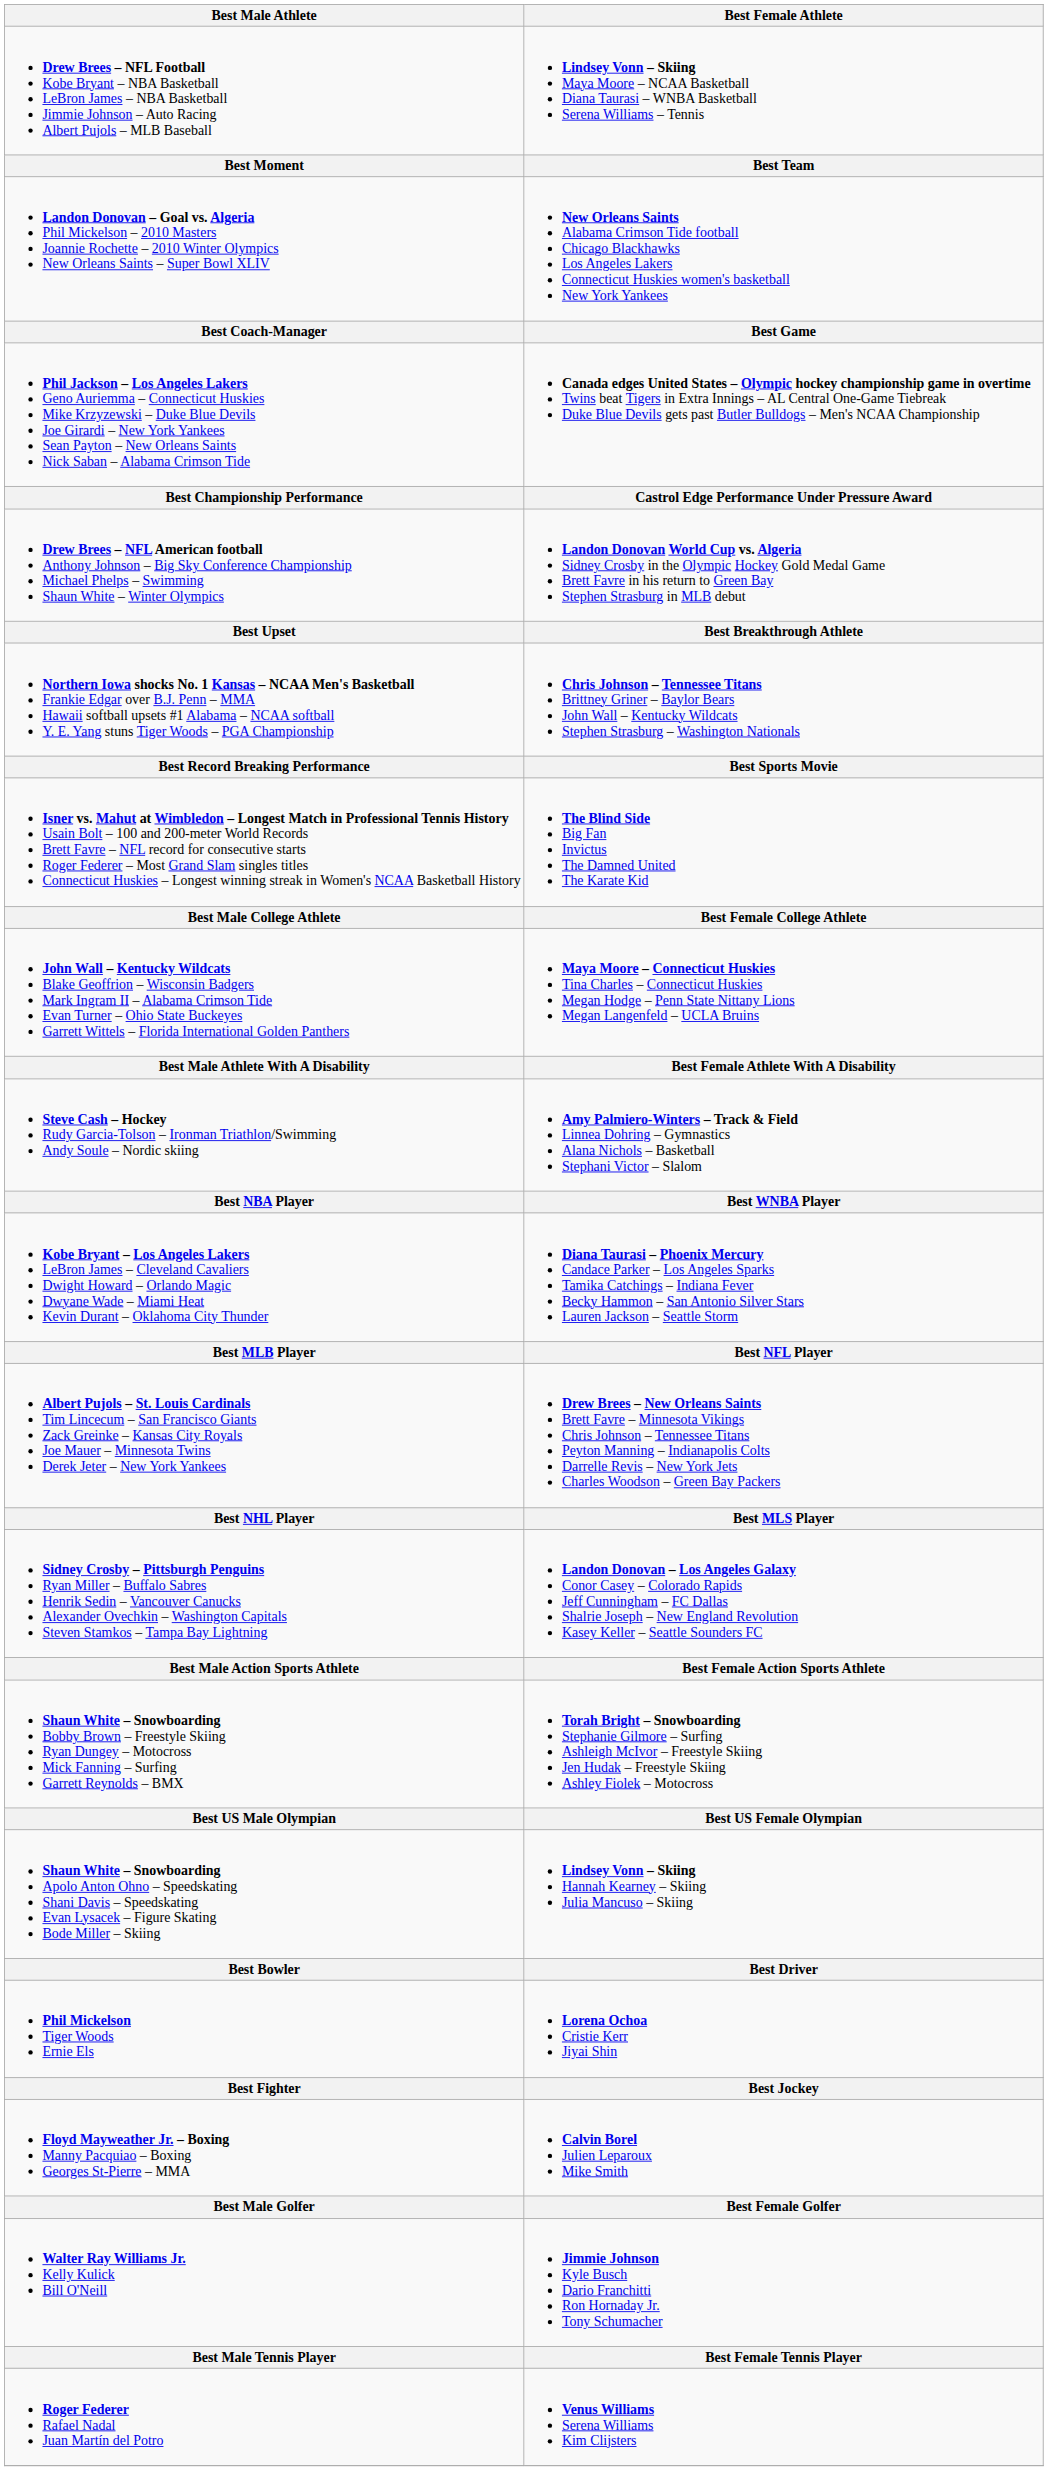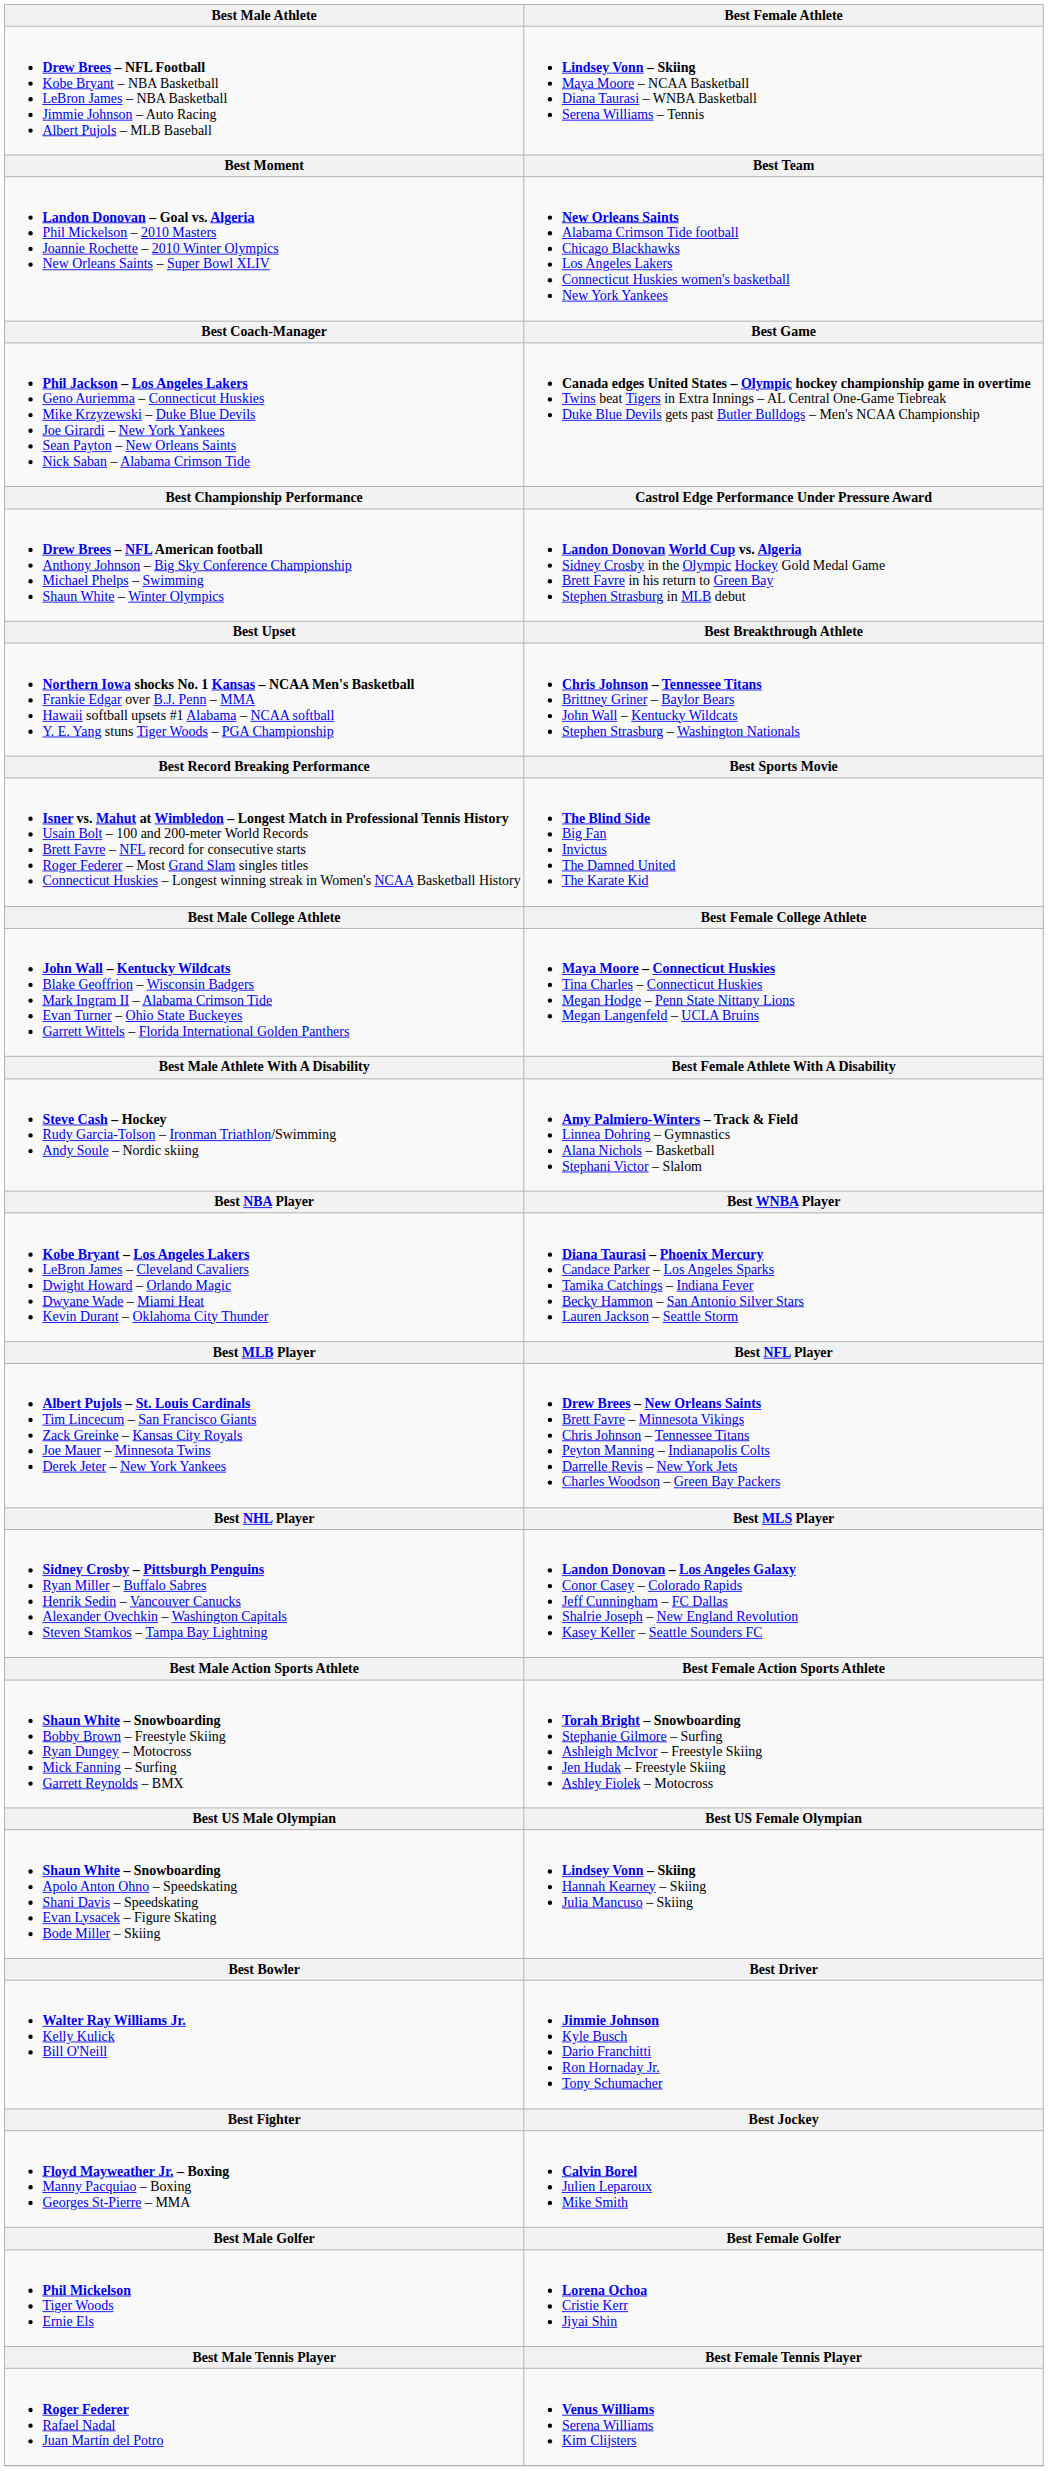 <table class="wikitable">
 <tr>
 <th width="50%">Best Male Athlete</th>
 <th width="50%">Best Female Athlete</th>
 </tr>
 <tr>
 <td valign="top"><br><ul><li><strong><a href='#'>Drew Brees</a> – NFL Football</strong> </li><li><a href='#'>Kobe Bryant</a> – NBA Basketball</li><li><a href='#'>LeBron James</a> – NBA Basketball</li><li><a href='#'>Jimmie Johnson</a> – Auto Racing</li><li><a href='#'>Albert Pujols</a> – MLB Baseball</li></ul></td>
 <td valign="top"><br><ul><li><strong><a href='#'>Lindsey Vonn</a> – Skiing</strong></li><li><a href='#'>Maya Moore</a> – NCAA Basketball</li><li><a href='#'>Diana Taurasi</a> – WNBA Basketball</li><li><a href='#'>Serena Williams</a> – Tennis</li></ul></td>
 </tr>
 <tr>
 <th>Best Moment</th>
 <th>Best Team</th>
 </tr>
 <tr>
 <td valign="top"><br><ul><li><strong><a href='#'>Landon Donovan</a> – Goal vs. <a href='#'>Algeria</a></strong></li><li><a href='#'>Phil Mickelson</a> – <a href='#'>2010 Masters</a></li><li><a href='#'>Joannie Rochette</a> – <a href='#'>2010 Winter Olympics</a></li><li><a href='#'>New Orleans Saints</a> – <a href='#'>Super Bowl XLIV</a></li></ul></td>
 <td valign="top"><br><ul><li><strong><a href='#'>New Orleans Saints</a></strong></li><li><a href='#'>Alabama Crimson Tide football</a></li><li><a href='#'>Chicago Blackhawks</a></li><li><a href='#'>Los Angeles Lakers</a></li><li><a href='#'>Connecticut Huskies women's basketball</a></li><li><a href='#'>New York Yankees</a></li></ul></td>
 </tr>
 <tr>
 <th>Best Coach-Manager</th>
 <th>Best Game</th>
 </tr>
 <tr>
 <td valign="top"><br><ul><li><strong><a href='#'>Phil Jackson</a> – <a href='#'>Los Angeles Lakers</a></strong></li><li><a href='#'>Geno Auriemma</a> – <a href='#'>Connecticut Huskies</a></li><li><a href='#'>Mike Krzyzewski</a> – <a href='#'>Duke Blue Devils</a></li><li><a href='#'>Joe Girardi</a> – <a href='#'>New York Yankees</a></li><li><a href='#'>Sean Payton</a> – <a href='#'>New Orleans Saints</a></li><li><a href='#'>Nick Saban</a> – <a href='#'>Alabama Crimson Tide</a></li></ul></td>
 <td valign="top"><br><ul><li><strong>Canada edges United States – <a href='#'>Olympic</a> hockey championship game in overtime</strong></li><li><a href='#'>Twins</a> beat <a href='#'>Tigers</a> in Extra Innings – AL Central One-Game Tiebreak</li><li><a href='#'>Duke Blue Devils</a> gets past <a href='#'>Butler Bulldogs</a> – Men's NCAA Championship</li></ul></td>
 </tr>
 <tr>
 <th>Best Championship Performance</th>
 <th>Castrol Edge Performance Under Pressure Award</th>
 </tr>
 <tr>
 <td valign="top"><br><ul><li><strong><a href='#'>Drew Brees</a> – <a href='#'>NFL</a> American football</strong></li><li><a href='#'>Anthony Johnson</a> – <a href='#'>Big Sky Conference Championship</a></li><li><a href='#'>Michael Phelps</a> – <a href='#'>Swimming</a></li><li><a href='#'>Shaun White</a> – <a href='#'>Winter Olympics</a></li></ul></td>
 <td valign="top"><br><ul><li><strong><a href='#'>Landon Donovan</a> <a href='#'>World Cup</a> vs. <a href='#'>Algeria</a></strong></li><li><a href='#'>Sidney Crosby</a> in the <a href='#'>Olympic</a> <a href='#'>Hockey</a> Gold Medal Game</li><li><a href='#'>Brett Favre</a> in his return to <a href='#'>Green Bay</a></li><li><a href='#'>Stephen Strasburg</a> in <a href='#'>MLB</a> debut</li></ul></td>
 </tr>
 <tr>
 <th>Best Upset</th>
 <th>Best Breakthrough Athlete</th>
 </tr>
 <tr>
 <td valign="top"><br><ul><li><strong><a href='#'>Northern Iowa</a> shocks No. 1 <a href='#'>Kansas</a> – NCAA Men's Basketball</strong></li><li><a href='#'>Frankie Edgar</a> over <a href='#'>B.J. Penn</a> – <a href='#'>MMA</a></li><li><a href='#'>Hawaii</a> softball upsets #1 <a href='#'>Alabama</a> – <a href='#'>NCAA softball</a></li><li><a href='#'>Y. E. Yang</a> stuns <a href='#'>Tiger Woods</a> – <a href='#'>PGA Championship</a></li></ul></td>
 <td valign="top"><br><ul><li><strong><a href='#'>Chris Johnson</a> – <a href='#'>Tennessee Titans</a></strong></li><li><a href='#'>Brittney Griner</a> – <a href='#'>Baylor Bears</a></li><li><a href='#'>John Wall</a> – <a href='#'>Kentucky Wildcats</a></li><li><a href='#'>Stephen Strasburg</a> – <a href='#'>Washington Nationals</a></li></ul></td>
 </tr>
 <tr>
 <th>Best Record Breaking Performance</th>
 <th>Best Sports Movie</th>
 </tr>
 <tr>
 <td valign="top"><br><ul><li><strong><a href='#'>Isner</a> vs.  <a href='#'>Mahut</a> at <a href='#'>Wimbledon</a> – Longest Match in Professional Tennis History</strong></li><li> <a href='#'>Usain Bolt</a> – 100 and 200-meter World Records</li><li><a href='#'>Brett Favre</a> – <a href='#'>NFL</a> record for consecutive starts</li><li> <a href='#'>Roger Federer</a> – Most <a href='#'>Grand Slam</a> singles titles</li><li><a href='#'>Connecticut Huskies</a> – Longest winning streak in Women's <a href='#'>NCAA</a> Basketball History</li></ul></td>
 <td valign="top"><br><ul><li><strong><a href='#'>The Blind Side</a></strong></li><li><a href='#'>Big Fan</a></li><li><a href='#'>Invictus</a></li><li><a href='#'>The Damned United</a></li><li><a href='#'>The Karate Kid</a></li></ul></td>
 </tr>
 <tr>
 <th>Best Male College Athlete</th>
 <th>Best Female College Athlete</th>
 </tr>
 <tr>
 <td valign="top"><br><ul><li><strong><a href='#'>John Wall</a> – <a href='#'>Kentucky Wildcats</a></strong></li><li><a href='#'>Blake Geoffrion</a> – <a href='#'>Wisconsin Badgers</a></li><li><a href='#'>Mark Ingram II</a> – <a href='#'>Alabama Crimson Tide</a></li><li><a href='#'>Evan Turner</a> – <a href='#'>Ohio State Buckeyes</a></li><li><a href='#'>Garrett Wittels</a> – <a href='#'>Florida International Golden Panthers</a></li></ul></td>
 <td valign="top"><br><ul><li><strong><a href='#'>Maya Moore</a> – <a href='#'>Connecticut Huskies</a></strong></li><li><a href='#'>Tina Charles</a> – <a href='#'>Connecticut Huskies</a></li><li><a href='#'>Megan Hodge</a> – <a href='#'>Penn State Nittany Lions</a></li><li><a href='#'>Megan Langenfeld</a>  – <a href='#'>UCLA Bruins</a></li></ul></td>
 </tr>
 <tr>
 <th>Best Male Athlete With A Disability</th>
 <th>Best Female Athlete With A Disability</th>
 </tr>
 <tr>
 <td valign="top"><br><ul><li><strong><a href='#'>Steve Cash</a> – Hockey</strong></li><li><a href='#'>Rudy Garcia-Tolson</a> – <a href='#'>Ironman Triathlon</a>/Swimming</li><li><a href='#'>Andy Soule</a> – Nordic skiing</li></ul></td>
 <td valign="top"><br><ul><li><strong><a href='#'>Amy Palmiero-Winters</a> – Track & Field</strong></li><li><a href='#'>Linnea Dohring</a> – Gymnastics</li><li><a href='#'>Alana Nichols</a> – Basketball</li><li><a href='#'>Stephani Victor</a> – Slalom</li></ul></td>
 </tr>
 <tr>
 <th>Best <a href='#'>NBA</a> Player</th>
 <th>Best <a href='#'>WNBA</a> Player</th>
 </tr>
 <tr>
 <td valign="top"><br><ul><li><strong><a href='#'>Kobe Bryant</a> – <a href='#'>Los Angeles Lakers</a></strong></li><li><a href='#'>LeBron James</a> – <a href='#'>Cleveland Cavaliers</a></li><li><a href='#'>Dwight Howard</a> – <a href='#'>Orlando Magic</a></li><li><a href='#'>Dwyane Wade</a> – <a href='#'>Miami Heat</a></li><li><a href='#'>Kevin Durant</a> – <a href='#'>Oklahoma City Thunder</a></li></ul></td>
 <td valign="top"><br><ul><li><strong> <a href='#'>Diana Taurasi</a> – <a href='#'>Phoenix Mercury</a></strong></li><li><a href='#'>Candace Parker</a> – <a href='#'>Los Angeles Sparks</a></li><li><a href='#'>Tamika Catchings</a> – <a href='#'>Indiana Fever</a></li><li><a href='#'>Becky Hammon</a> – <a href='#'>San Antonio Silver Stars</a></li><li><a href='#'>Lauren Jackson</a> – <a href='#'>Seattle Storm</a></li></ul></td>
 </tr>
 <tr>
 <th>Best <a href='#'>MLB</a> Player</th>
 <th>Best <a href='#'>NFL</a> Player</th>
 </tr>
 <tr>
 <td valign="top"><br><ul><li><strong> <a href='#'>Albert Pujols</a> – <a href='#'>St. Louis Cardinals</a></strong></li><li><a href='#'>Tim Lincecum</a> – <a href='#'>San Francisco Giants</a></li><li><a href='#'>Zack Greinke</a> – <a href='#'>Kansas City Royals</a></li><li><a href='#'>Joe Mauer</a> – <a href='#'>Minnesota Twins</a></li><li><a href='#'>Derek Jeter</a> – <a href='#'>New York Yankees</a></li></ul></td>
 <td valign="top"><br><ul><li><strong><a href='#'>Drew Brees</a> – <a href='#'>New Orleans Saints</a></strong></li><li><a href='#'>Brett Favre</a> – <a href='#'>Minnesota Vikings</a></li><li><a href='#'>Chris Johnson</a> – <a href='#'>Tennessee Titans</a></li><li><a href='#'>Peyton Manning</a> – <a href='#'>Indianapolis Colts</a></li><li><a href='#'>Darrelle Revis</a> – <a href='#'>New York Jets</a></li><li><a href='#'>Charles Woodson</a> – <a href='#'>Green Bay Packers</a></li></ul></td>
 </tr>
 <tr>
 <th>Best <a href='#'>NHL</a> Player</th>
 <th>Best <a href='#'>MLS</a> Player</th>
 </tr>
 <tr>
 <td valign="top"><br><ul><li><strong> <a href='#'>Sidney Crosby</a> – <a href='#'>Pittsburgh Penguins</a></strong></li><li><a href='#'>Ryan Miller</a> – <a href='#'>Buffalo Sabres</a></li><li> <a href='#'>Henrik Sedin</a> – <a href='#'>Vancouver Canucks</a></li><li> <a href='#'>Alexander Ovechkin</a> – <a href='#'>Washington Capitals</a></li><li> <a href='#'>Steven Stamkos</a> – <a href='#'>Tampa Bay Lightning</a></li></ul></td>
 <td valign="top"><br><ul><li><strong><a href='#'>Landon Donovan</a> – <a href='#'>Los Angeles Galaxy</a></strong></li><li><a href='#'>Conor Casey</a> – <a href='#'>Colorado Rapids</a></li><li> <a href='#'>Jeff Cunningham</a> – <a href='#'>FC Dallas</a></li><li> <a href='#'>Shalrie Joseph</a> – <a href='#'>New England Revolution</a></li><li><a href='#'>Kasey Keller</a> – <a href='#'>Seattle Sounders FC</a></li></ul></td>
 </tr>
 <tr>
 <th>Best Male Action Sports Athlete</th>
 <th>Best Female Action Sports Athlete</th>
 </tr>
 <tr>
 <td valign="top"><br><ul><li><strong><a href='#'>Shaun White</a> – Snowboarding</strong></li><li><a href='#'>Bobby Brown</a> – Freestyle Skiing</li><li><a href='#'>Ryan Dungey</a> – Motocross</li><li> <a href='#'>Mick Fanning</a> – Surfing</li><li><a href='#'>Garrett Reynolds</a> – BMX</li></ul></td>
 <td valign="top"><br><ul><li><strong> <a href='#'>Torah Bright</a> – Snowboarding</strong></li><li> <a href='#'>Stephanie Gilmore</a> – Surfing</li><li> <a href='#'>Ashleigh McIvor</a> – Freestyle Skiing</li><li><a href='#'>Jen Hudak</a> – Freestyle Skiing</li><li><a href='#'>Ashley Fiolek</a> – Motocross</li></ul></td>
 </tr>
 <tr>
 <th>Best US Male Olympian</th>
 <th>Best US Female Olympian</th>
 </tr>
 <tr>
 <td valign="top"><br><ul><li><strong> <a href='#'>Shaun White</a> – Snowboarding</strong></li><li><a href='#'>Apolo Anton Ohno</a> – Speedskating</li><li><a href='#'>Shani Davis</a> – Speedskating</li><li><a href='#'>Evan Lysacek</a> – Figure Skating</li><li><a href='#'>Bode Miller</a> – Skiing</li></ul></td>
 <td valign="top"><br><ul><li><strong><a href='#'>Lindsey Vonn</a> – Skiing</strong></li><li><a href='#'>Hannah Kearney</a> – Skiing</li><li><a href='#'>Julia Mancuso</a> – Skiing</li></ul></td>
 </tr>
 <tr>
 <th>Best Bowler</th>
 <th>Best Driver</th>
 </tr>
 <tr>
-<td valign="top"><br><ul><li><strong><a href='#'>Phil Mickelson</a></strong></li><li><a href='#'>Tiger Woods</a></li><li> <a href='#'>Ernie Els</a></li></ul></td>
-<td valign="top"><br><ul><li> <strong><a href='#'>Lorena Ochoa</a></strong></li><li><a href='#'>Cristie Kerr</a></li><li><a href='#'>Jiyai Shin</a></li></ul></td>
+<td valign="top"><br><ul><li><strong><a href='#'>Walter Ray Williams Jr.</a></strong></li><li><a href='#'>Kelly Kulick</a></li><li><a href='#'>Bill O'Neill</a></li></ul></td>
+<td valign="top"><br><ul><li><strong><a href='#'>Jimmie Johnson</a></strong></li><li><a href='#'>Kyle Busch</a></li><li> <a href='#'>Dario Franchitti</a></li><li><a href='#'>Ron Hornaday Jr.</a></li><li><a href='#'>Tony Schumacher</a></li></ul></td>
 </tr>
 <tr>
 <th>Best Fighter</th>
 <th>Best Jockey</th>
 </tr>
 <tr>
 <td valign="top"><br><ul><li><strong><a href='#'>Floyd Mayweather Jr.</a> – Boxing</strong></li><li> <a href='#'>Manny Pacquiao</a> – Boxing</li><li> <a href='#'>Georges St-Pierre</a> – MMA</li></ul></td>
 <td valign="top"><br><ul><li><strong><a href='#'>Calvin Borel</a></strong></li><li> <a href='#'>Julien Leparoux</a></li><li><a href='#'>Mike Smith</a></li></ul></td>
 </tr>
 <tr>
 <th>Best Male Golfer</th>
 <th>Best Female Golfer</th>
 </tr>
 <tr>
-<td valign="top"><br><ul><li><strong><a href='#'>Walter Ray Williams Jr.</a></strong></li><li><a href='#'>Kelly Kulick</a></li><li><a href='#'>Bill O'Neill</a></li></ul></td>
-<td valign="top"><br><ul><li><strong><a href='#'>Jimmie Johnson</a></strong></li><li><a href='#'>Kyle Busch</a></li><li> <a href='#'>Dario Franchitti</a></li><li><a href='#'>Ron Hornaday Jr.</a></li><li><a href='#'>Tony Schumacher</a></li></ul></td>
+<td valign="top"><br><ul><li><strong><a href='#'>Phil Mickelson</a></strong></li><li><a href='#'>Tiger Woods</a></li><li> <a href='#'>Ernie Els</a></li></ul></td>
+<td valign="top"><br><ul><li> <strong><a href='#'>Lorena Ochoa</a></strong></li><li><a href='#'>Cristie Kerr</a></li><li><a href='#'>Jiyai Shin</a></li></ul></td>
 </tr>
 <tr>
 <th>Best Male Tennis Player</th>
 <th>Best Female Tennis Player</th>
 </tr>
 <tr>
 <td valign="top"><br><ul><li><strong> <a href='#'>Roger Federer</a></strong></li><li> <a href='#'>Rafael Nadal</a></li><li> <a href='#'>Juan Martín del Potro</a></li></ul></td>
 <td valign="top"><br><ul><li><strong><a href='#'>Venus Williams</a></strong></li><li><a href='#'>Serena Williams</a></li><li> <a href='#'>Kim Clijsters</a></li></ul></td>
 </tr>
 <tr>
 </tr>
 </table>
